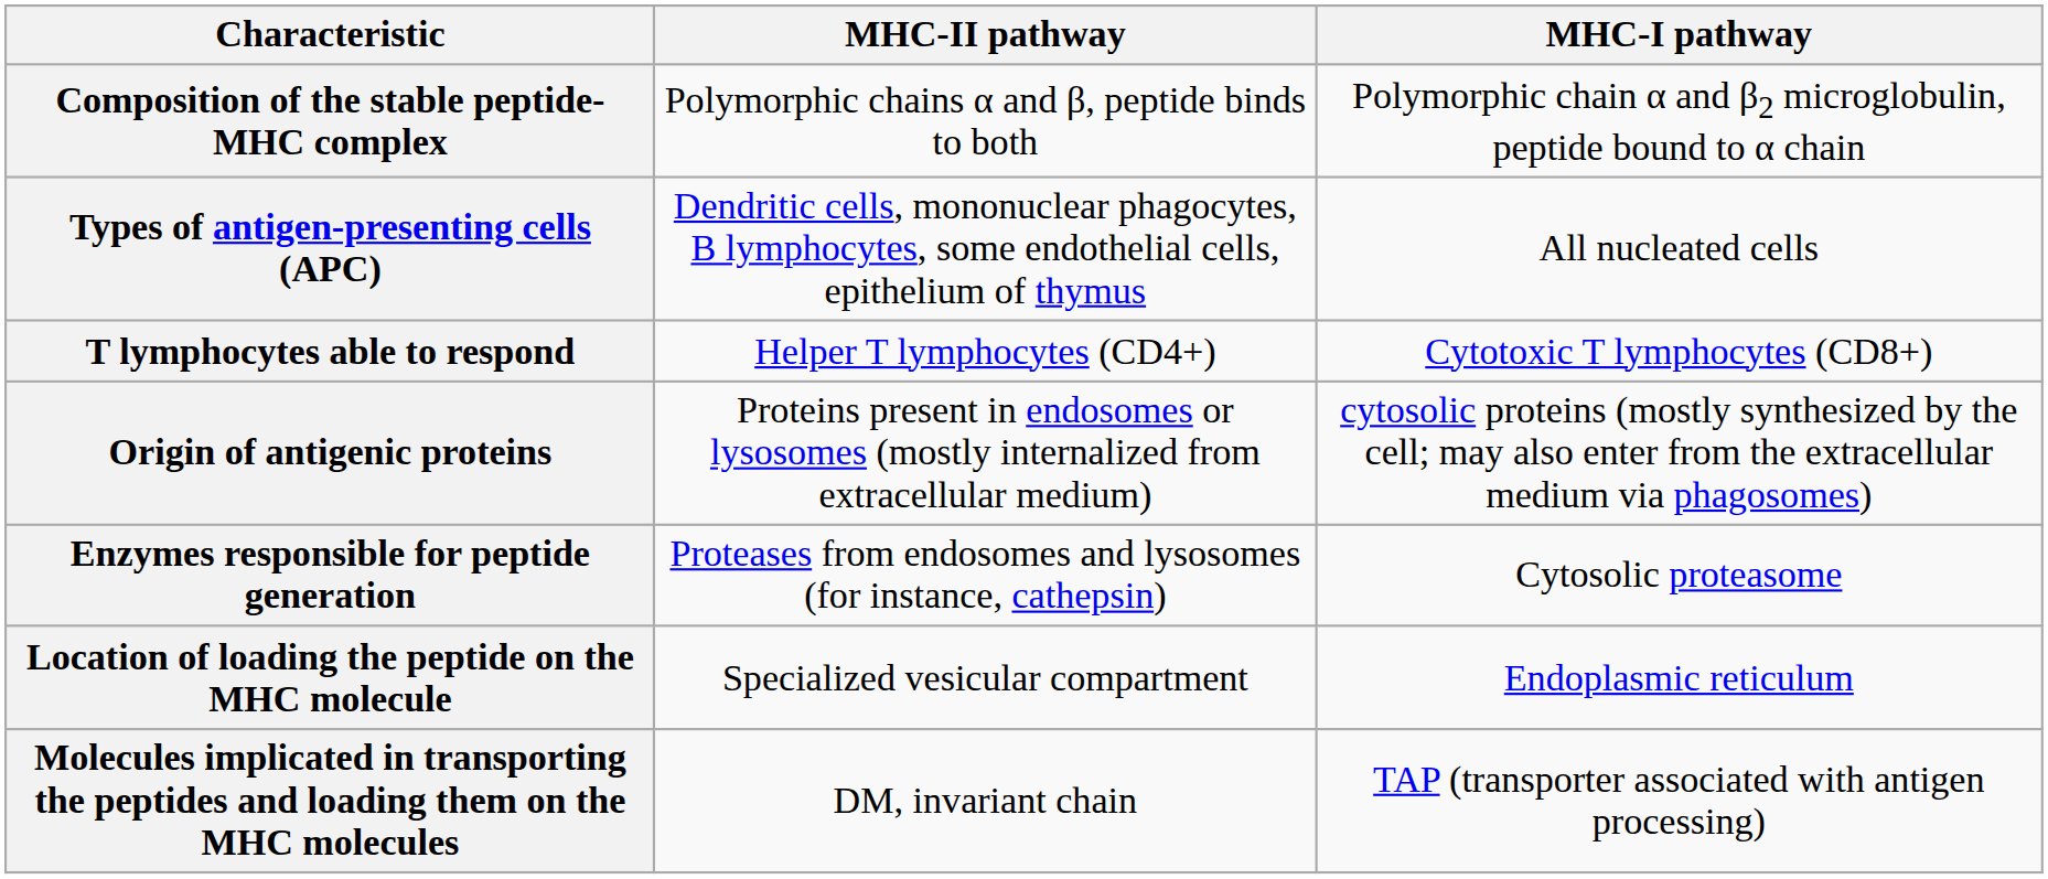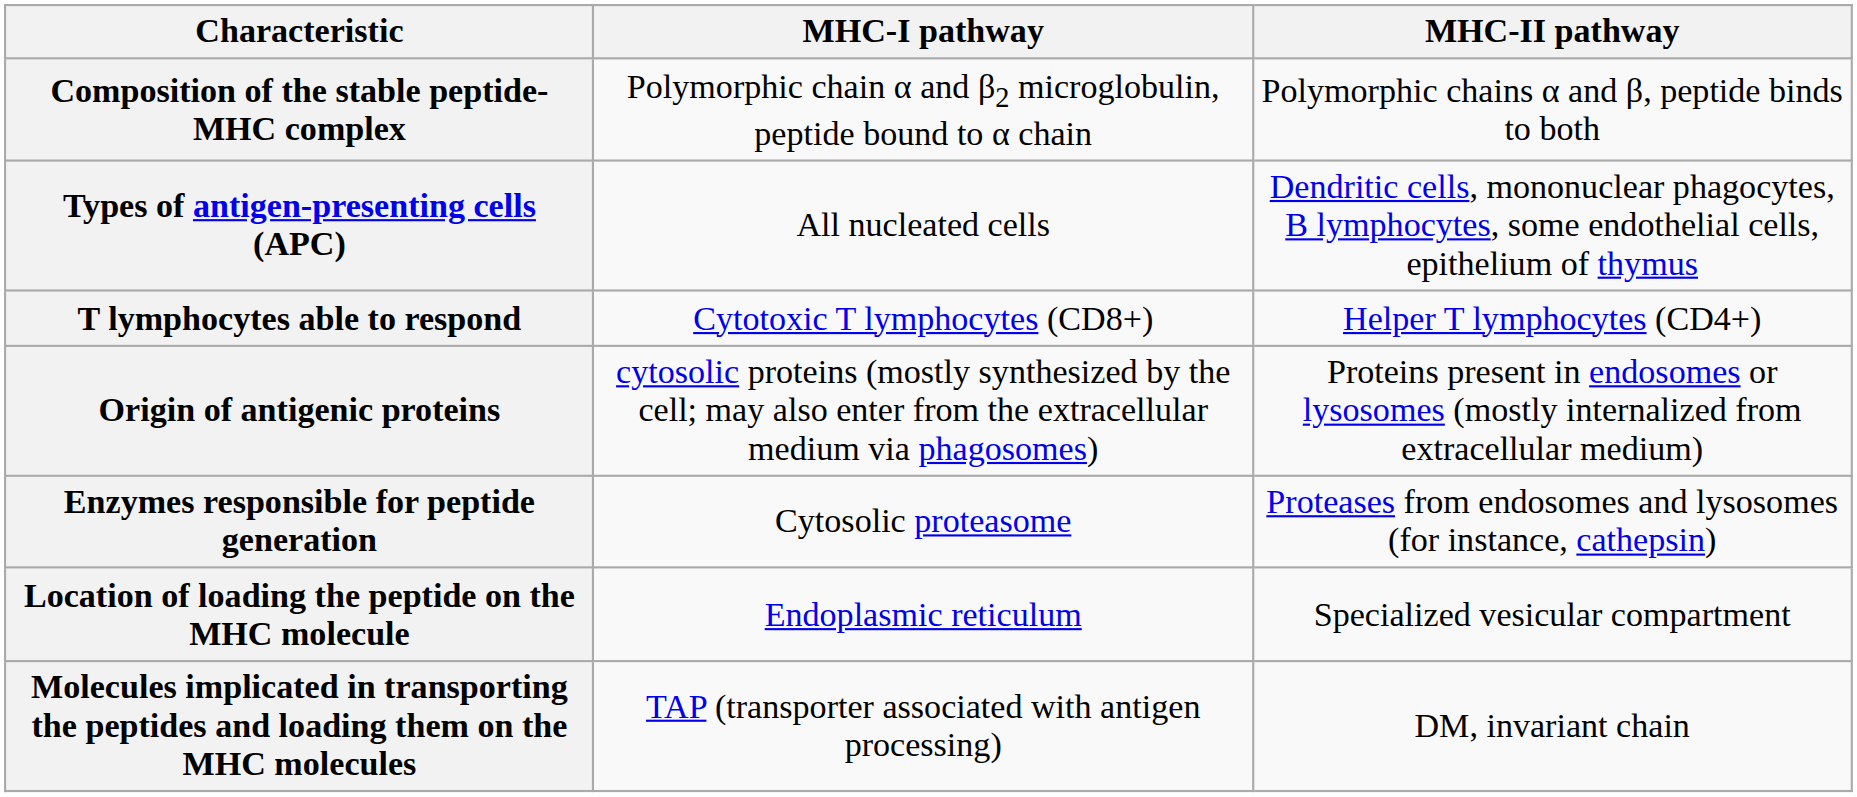 <table class="wikitable" style="text-align:center">
 <tr>
 <th>Characteristic</th>
+<th>MHC-I pathway</th>
 <th>MHC-II pathway</th>
-<th>MHC-I pathway</th>
 </tr>
 <tr>
 <th>Composition of the stable peptide-MHC complex</th>
+<td>Polymorphic chain α and β<sub>2</sub> microglobulin, peptide bound to α chain</td>
 <td>Polymorphic chains α and β, peptide binds to both</td>
-<td>Polymorphic chain α and β<sub>2</sub> microglobulin, peptide bound to α chain</td>
 </tr>
 <tr>
 <th>Types of <a href='#'>antigen-presenting cells</a> (APC)</th>
+<td>All nucleated cells</td>
 <td><a href='#'>Dendritic cells</a>, mononuclear phagocytes, <a href='#'>B lymphocytes</a>, some endothelial cells, epithelium of <a href='#'>thymus</a></td>
-<td>All nucleated cells</td>
 </tr>
 <tr>
 <th>T lymphocytes able to respond</th>
+<td><a href='#'>Cytotoxic T lymphocytes</a> (CD8+)</td>
 <td><a href='#'>Helper T lymphocytes</a> (CD4+)</td>
-<td><a href='#'>Cytotoxic T lymphocytes</a> (CD8+)</td>
 </tr>
 <tr>
 <th>Origin of antigenic proteins</th>
+<td><a href='#'>cytosolic</a> proteins (mostly synthesized by the cell; may also enter from the extracellular medium via <a href='#'>phagosomes</a>)</td>
 <td>Proteins present in <a href='#'>endosomes</a> or <a href='#'>lysosomes</a> (mostly internalized from extracellular medium)</td>
-<td><a href='#'>cytosolic</a> proteins (mostly synthesized by the cell; may also enter from the extracellular medium via <a href='#'>phagosomes</a>)</td>
 </tr>
 <tr>
 <th>Enzymes responsible for peptide generation</th>
+<td>Cytosolic <a href='#'>proteasome</a></td>
 <td><a href='#'>Proteases</a> from endosomes and lysosomes (for instance, <a href='#'>cathepsin</a>)</td>
-<td>Cytosolic <a href='#'>proteasome</a></td>
 </tr>
 <tr>
 <th>Location of loading the peptide on the MHC molecule</th>
+<td><a href='#'>Endoplasmic reticulum</a></td>
 <td>Specialized vesicular compartment</td>
-<td><a href='#'>Endoplasmic reticulum</a></td>
 </tr>
 <tr>
 <th>Molecules implicated in transporting the peptides and loading them on the MHC molecules</th>
+<td><a href='#'>TAP</a> (transporter associated with antigen processing)</td>
 <td>DM, invariant chain</td>
-<td><a href='#'>TAP</a> (transporter associated with antigen processing)</td>
 </tr>
 </table>
